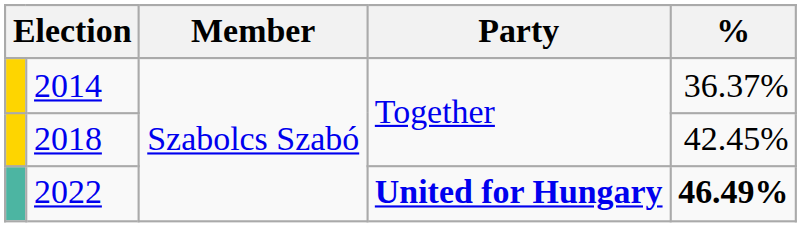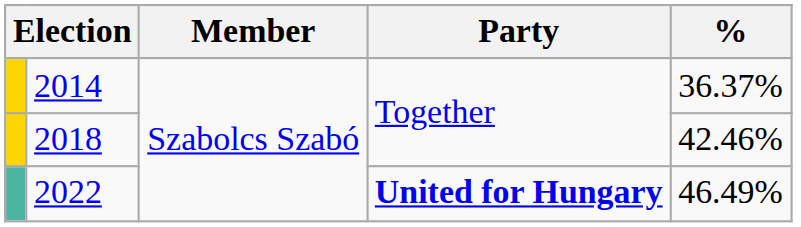 <table class=wikitable>
 <tr>
 <th colspan="2">Election</th>
 <th>Member</th>
 <th>Party</th>
 <th>%</th>
 </tr>
 <tr>
 <td style="background:#FED500;"></td>
 <td><a href='#'>2014</a></td>
 <td rowspan="3"><a href='#'>Szabolcs Szabó</a></td>
 <td rowspan="2"><a href='#'>Together</a></td>
 <td align="right">36.37%</td>
 </tr>
 <tr>
 <td style="background:#FED500;"></td>
 <td><a href='#'>2018</a></td>
-<td align=right>42.45%</td>
+<td align=right>42.46%</td>
 </tr>
 <tr>
 <td style="background:#4CB5A2;"></td>
 <td><a href='#'>2022</a></td>
 <td><strong><a href='#'>United for Hungary</a></strong></td>
-<td align="right"><strong>46.49%</strong></td>
+<td align="right">46.49%</td>
 </tr>
 </table>
